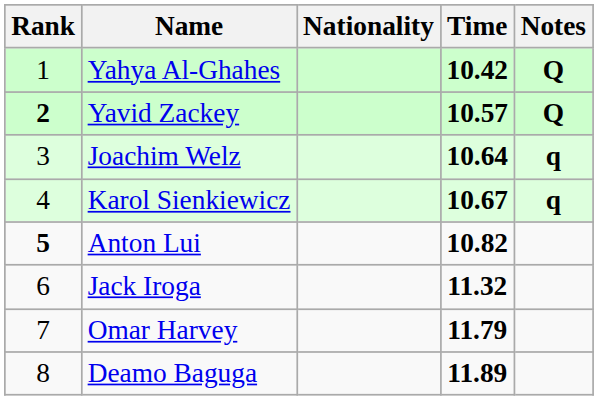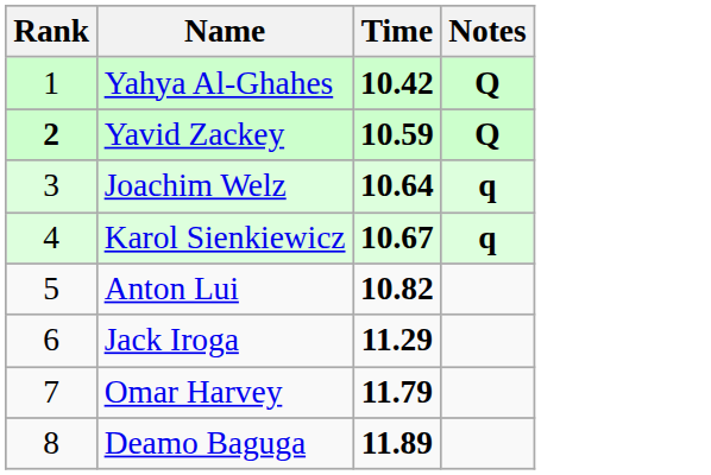 <table class="wikitable sortable" style="text-align:center">
 <tr>
 <th>Rank</th>
 <th>Name</th>
-<th>Nationality</th>
 <th>Time</th>
 <th>Notes</th>
 </tr>
 <tr bgcolor=ccffcc>
 <td>1</td>
 <td align=left><a href='#'>Yahya Al-Ghahes</a></td>
-<td align=left></td>
 <td><strong>10.42</strong></td>
 <td><strong>Q</strong></td>
 </tr>
 <tr bgcolor=ccffcc>
 <td><strong>2</strong></td>
 <td align=left><a href='#'>Yavid Zackey</a></td>
-<td align=left></td>
-<td><strong>10.57</strong></td>
+<td><strong>10.59</strong></td>
 <td><strong>Q</strong></td>
 </tr>
 <tr bgcolor=ddffdd>
 <td>3</td>
 <td align=left><a href='#'>Joachim Welz</a></td>
-<td align=left></td>
 <td><strong>10.64</strong></td>
 <td><strong>q</strong></td>
 </tr>
 <tr bgcolor=ddffdd>
 <td>4</td>
 <td align=left><a href='#'>Karol Sienkiewicz</a></td>
-<td align=left></td>
 <td><strong>10.67</strong></td>
 <td><strong>q</strong></td>
 </tr>
 <tr>
-<td><strong>5</strong></td>
+<td>5</td>
 <td align=left><a href='#'>Anton Lui</a></td>
-<td align=left></td>
 <td><strong>10.82</strong></td>
 <td></td>
 </tr>
 <tr>
 <td>6</td>
 <td align=left><a href='#'>Jack Iroga</a></td>
-<td align=left></td>
-<td><strong>11.32</strong></td>
+<td><strong>11.29</strong></td>
 <td></td>
 </tr>
 <tr>
 <td>7</td>
 <td align=left><a href='#'>Omar Harvey</a></td>
-<td align=left></td>
 <td><strong>11.79</strong></td>
 <td></td>
 </tr>
 <tr>
 <td>8</td>
 <td align=left><a href='#'>Deamo Baguga</a></td>
-<td align=left></td>
 <td><strong>11.89</strong></td>
 <td></td>
 </tr>
 </table>
